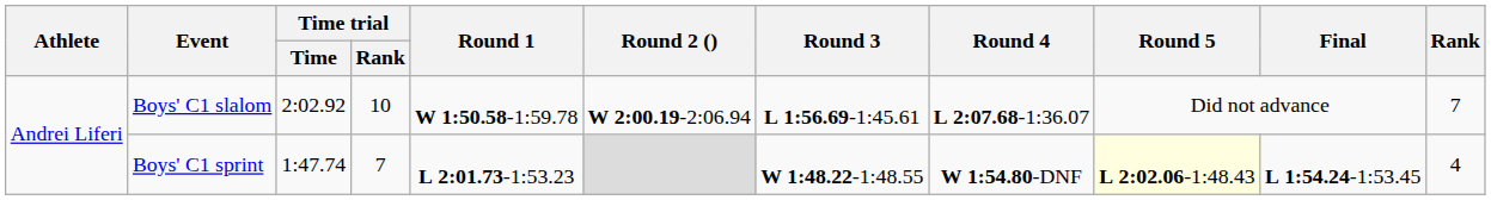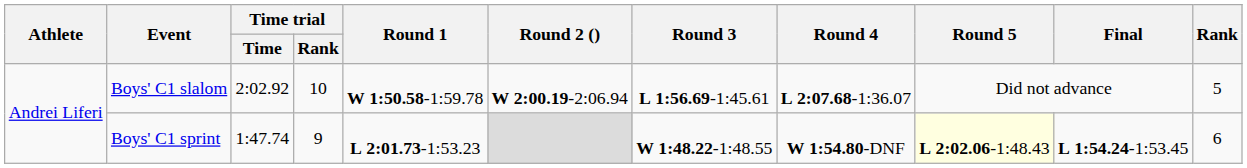 <table class="wikitable" border="1" style="font-size:90%">
 <tr>
 <th rowspan=2>Athlete</th>
 <th rowspan=2>Event</th>
 <th colspan=2>Time trial</th>
 <th rowspan=2>Round 1</th>
 <th rowspan=2>Round 2 ()</th>
 <th rowspan=2>Round 3</th>
 <th rowspan=2>Round 4</th>
 <th rowspan=2>Round 5</th>
 <th rowspan=2>Final</th>
 <th rowspan=2>Rank</th>
 </tr>
 <tr>
 <th>Time</th>
 <th>Rank</th>
 </tr>
 <tr>
 <td rowspan=2><a href='#'>Andrei Liferi</a></td>
 <td><a href='#'>Boys' C1 slalom</a></td>
 <td align=center>2:02.92</td>
 <td align=center>10</td>
 <td align=center><br><strong>W</strong> <strong>1:50.58</strong>-1:59.78</td>
 <td align=center><br><strong>W</strong> <strong>2:00.19</strong>-2:06.94</td>
 <td align=center><br><strong>L</strong> <strong>1:56.69</strong>-1:45.61</td>
 <td align=center><br><strong>L</strong> <strong>2:07.68</strong>-1:36.07</td>
 <td align=center colspan=2>Did not advance</td>
-<td align=center>7</td>
+<td align=center>5</td>
 </tr>
 <tr>
 <td><a href='#'>Boys' C1 sprint</a></td>
 <td align=center>1:47.74</td>
-<td align=center>7</td>
+<td align=center>9</td>
 <td align=center><br><strong>L</strong> <strong>2:01.73</strong>-1:53.23</td>
 <td bgcolor=#DCDCDC></td>
 <td align=center><br><strong>W</strong> <strong>1:48.22</strong>-1:48.55</td>
 <td align=center><br><strong>W</strong> <strong>1:54.80</strong>-DNF</td>
 <td align=center style="background: lightyellow;"><br><strong>L</strong> <strong>2:02.06</strong>-1:48.43</td>
 <td align=center><br><strong>L</strong> <strong>1:54.24</strong>-1:53.45</td>
-<td align=center>4</td>
+<td align=center>6</td>
 </tr>
 </table>
